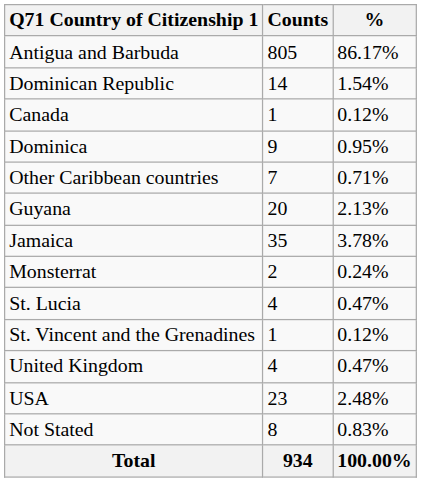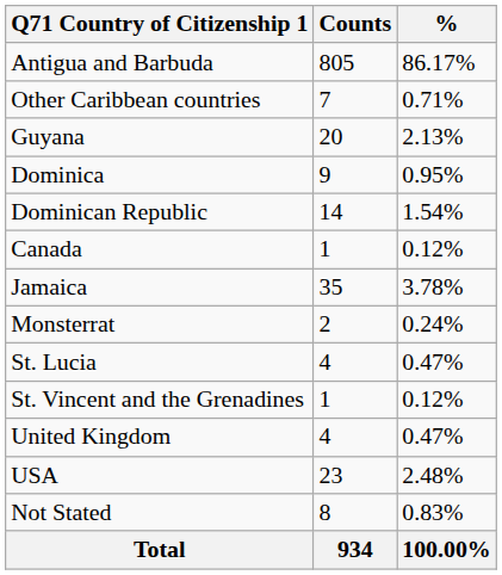 <table class="wikitable sortable">
 <tr>
 <th>Q71 Country of Citizenship 1</th>
 <th>Counts</th>
 <th>%</th>
 </tr>
 <tr>
 <td>Antigua and Barbuda</td>
 <td>805</td>
 <td>86.17%</td>
 </tr>
 <tr>
+<td>Other Caribbean countries</td>
+<td>7</td>
+<td>0.71%</td>
+</tr>
+<tr>
+<td>Guyana</td>
+<td>20</td>
+<td>2.13%</td>
+</tr>
+<tr>
+<td>Dominica</td>
+<td>9</td>
+<td>0.95%</td>
+</tr>
+<tr>
 <td>Dominican Republic</td>
 <td>14</td>
 <td>1.54%</td>
 </tr>
 <tr>
 <td>Canada</td>
 <td>1</td>
 <td>0.12%</td>
-</tr>
-<tr>
-<td>Dominica</td>
-<td>9</td>
-<td>0.95%</td>
-</tr>
-<tr>
-<td>Other Caribbean countries</td>
-<td>7</td>
-<td>0.71%</td>
-</tr>
-<tr>
-<td>Guyana</td>
-<td>20</td>
-<td>2.13%</td>
 </tr>
 <tr>
 <td>Jamaica</td>
 <td>35</td>
 <td>3.78%</td>
 </tr>
 <tr>
 <td>Monsterrat</td>
 <td>2</td>
 <td>0.24%</td>
 </tr>
 <tr>
 <td>St. Lucia</td>
 <td>4</td>
 <td>0.47%</td>
 </tr>
 <tr>
 <td>St. Vincent and the Grenadines</td>
 <td>1</td>
 <td>0.12%</td>
 </tr>
 <tr>
 <td>United Kingdom</td>
 <td>4</td>
 <td>0.47%</td>
 </tr>
 <tr>
 <td>USA</td>
 <td>23</td>
 <td>2.48%</td>
 </tr>
 <tr>
 <td>Not Stated</td>
 <td>8</td>
 <td>0.83%</td>
 </tr>
 <tr>
 <th>Total</th>
 <th>934</th>
 <th>100.00%</th>
 </tr>
 </table>
